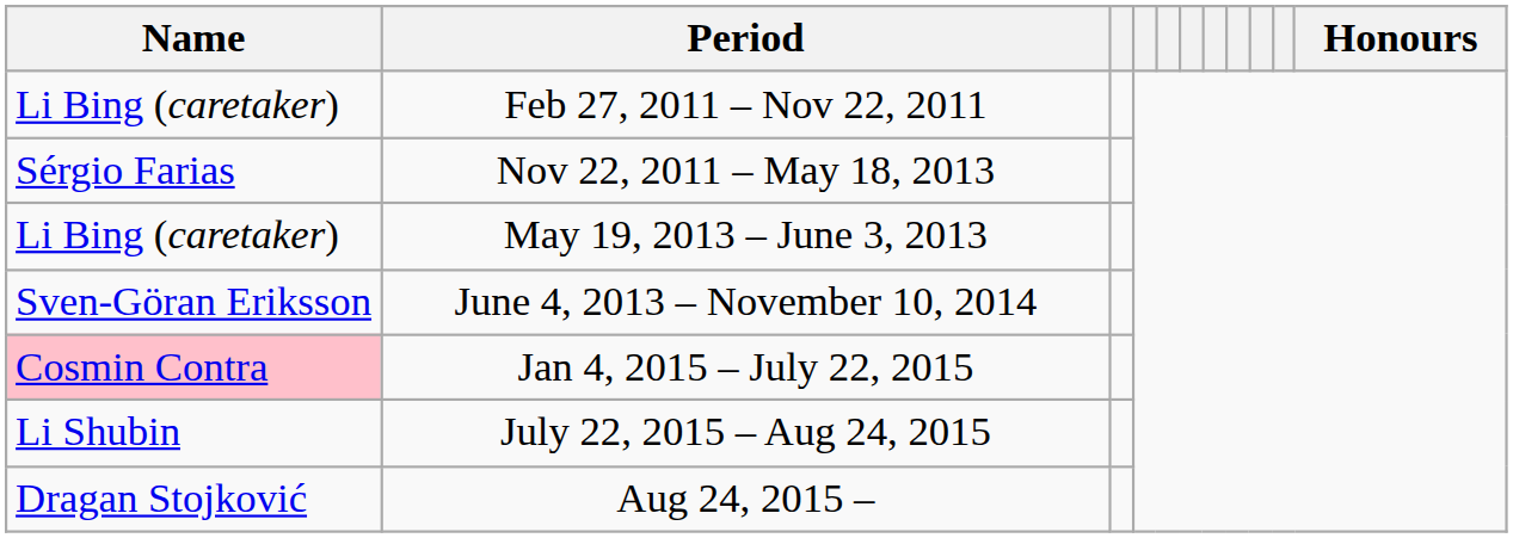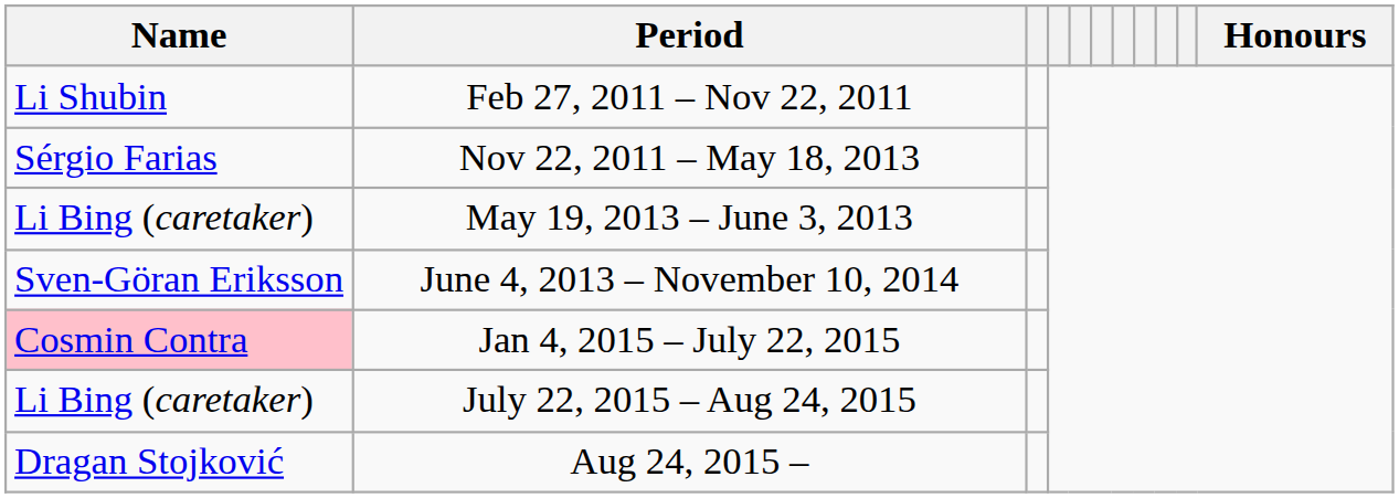 <table class="wikitable sortable" style="text-align:center;">
 <tr>
 <th width=25%>Name</th>
 <th class="unsortable">Period</th>
 <th></th>
 <th></th>
 <th></th>
 <th></th>
 <th></th>
 <th></th>
 <th></th>
 <th></th>
 <th class="unsortable">Honours</th>
 </tr>
 <tr>
-<td style="text-align: left;"> <a href='#'>Li Bing</a> (<em>caretaker</em>)</td>
+<td style="text-align: left;"> <a href='#'>Li Shubin</a></td>
 <td>Feb 27, 2011 – Nov 22, 2011<br></td>
 <td></td>
 </tr>
 <tr>
 <td style="text-align: left;"> <a href='#'>Sérgio Farias</a></td>
 <td>Nov 22, 2011 – May 18, 2013<br></td>
 <td></td>
 </tr>
 <tr>
 <td style="text-align: left;"> <a href='#'>Li Bing</a> (<em>caretaker</em>)</td>
 <td>May 19, 2013 – June 3, 2013<br></td>
 <td></td>
 </tr>
 <tr>
 <td style="text-align: left;"> <a href='#'>Sven-Göran Eriksson</a></td>
 <td>June 4, 2013 – November 10, 2014<br></td>
 <td></td>
 </tr>
 <tr>
 <td style="background: pink; text-align: left;"> <a href='#'>Cosmin Contra</a></td>
 <td>Jan 4, 2015 – July 22, 2015<br></td>
 <td></td>
 </tr>
 <tr>
-<td style="text-align: left;"> <a href='#'>Li Shubin</a></td>
+<td style="text-align: left;"> <a href='#'>Li Bing</a> (<em>caretaker</em>)</td>
 <td>July 22, 2015 – Aug 24, 2015<br></td>
 <td></td>
 </tr>
 <tr>
 <td style="text-align: left;"> <a href='#'>Dragan Stojković</a></td>
 <td>Aug 24, 2015 –<br></td>
 <td></td>
 </tr>
 </table>
